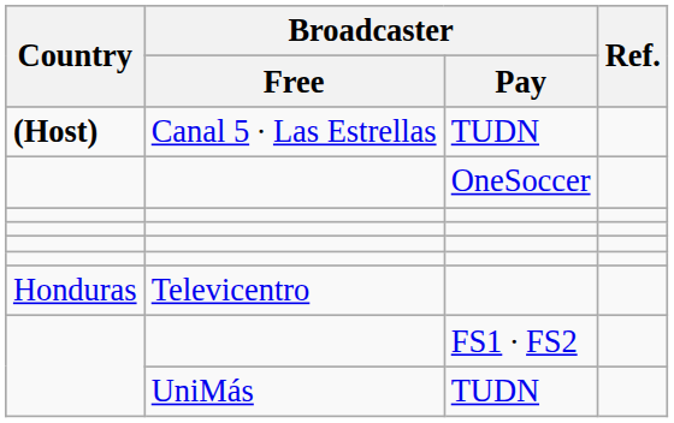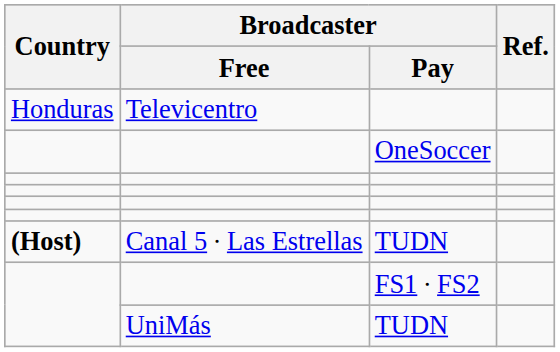 <table class="wikitable">
 <tr>
 <th rowspan="2">Country</th>
 <th colspan="2">Broadcaster</th>
 <th rowspan="2">Ref.</th>
 </tr>
 <tr>
 <th>Free</th>
 <th>Pay</th>
 </tr>
 <tr>
-<td> <strong>(Host)</strong></td>
-<td><a href='#'>Canal 5</a> ∙ <a href='#'>Las Estrellas</a></td>
-<td><a href='#'>TUDN</a></td>
+<td> <a href='#'>Honduras</a></td>
+<td><a href='#'>Televicentro</a></td>
+<td></td>
 <td></td>
 </tr>
 <tr>
 <td></td>
 <td></td>
 <td><a href='#'>OneSoccer</a></td>
 <td></td>
 </tr>
 <tr>
 <td></td>
 <td></td>
 <td></td>
 <td></td>
 </tr>
 <tr>
 <td></td>
 <td></td>
 <td></td>
 <td></td>
 </tr>
 <tr>
 <td></td>
 <td></td>
 <td></td>
 <td></td>
 </tr>
 <tr>
 <td></td>
 <td></td>
 <td></td>
 <td></td>
 </tr>
 <tr>
-<td> <a href='#'>Honduras</a></td>
-<td><a href='#'>Televicentro</a></td>
-<td></td>
+<td> <strong>(Host)</strong></td>
+<td><a href='#'>Canal 5</a> ∙ <a href='#'>Las Estrellas</a></td>
+<td><a href='#'>TUDN</a></td>
 <td></td>
 </tr>
 <tr>
 <td rowspan="2"></td>
 <td></td>
 <td><a href='#'>FS1</a> ∙ <a href='#'>FS2</a></td>
 <td></td>
 </tr>
 <tr>
 <td><a href='#'>UniMás</a></td>
 <td><a href='#'>TUDN</a></td>
 <td></td>
 </tr>
 </table>
